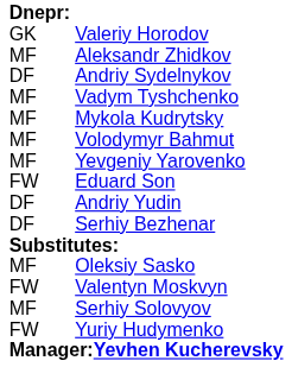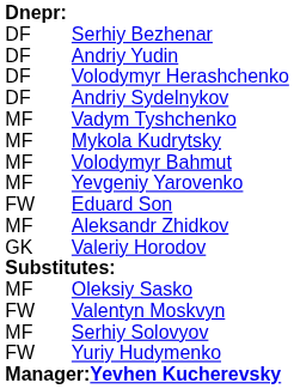 <table cellspacing="0" cellpadding="0" style="font-size:90%; margin:auto;">
 <tr>
 <td colspan="4"><br><strong>Dnepr:</strong></td>
 </tr>
 <tr>
 <th width=25></th>
 <th width=25></th>
 </tr>
 <tr>
-<td>GK</td>
+<td>DF</td>
 <td></td>
-<td><a href='#'>Valeriy Horodov</a></td>
+<td><a href='#'>Serhiy Bezhenar</a></td>
 <td></td>
 <td></td>
 </tr>
 <tr>
-<td>MF</td>
+<td>DF</td>
 <td></td>
-<td><a href='#'>Aleksandr Zhidkov</a></td>
+<td><a href='#'>Andriy Yudin</a></td>
+<td></td>
+<td></td>
+</tr>
+<tr>
+<td>DF</td>
+<td></td>
+<td><a href='#'>Volodymyr Herashchenko</a></td>
 <td></td>
 <td></td>
 </tr>
 <tr>
 <td>DF</td>
 <td></td>
 <td><a href='#'>Andriy Sydelnykov</a></td>
 <td></td>
 </tr>
 <tr>
 <td>MF</td>
 <td></td>
 <td><a href='#'>Vadym Tyshchenko</a></td>
 </tr>
 <tr>
 <td>MF</td>
 <td></td>
 <td><a href='#'>Mykola Kudrytsky</a></td>
 <td></td>
 </tr>
 <tr>
 <td>MF</td>
 <td></td>
 <td><a href='#'>Volodymyr Bahmut</a></td>
 </tr>
 <tr>
 <td>MF</td>
 <td></td>
 <td><a href='#'>Yevgeniy Yarovenko</a></td>
 <td></td>
 </tr>
 <tr>
 <td>FW</td>
 <td></td>
 <td><a href='#'>Eduard Son</a></td>
 <td></td>
 <td></td>
 </tr>
 <tr>
-<td>DF</td>
+<td>MF</td>
 <td></td>
-<td><a href='#'>Andriy Yudin</a></td>
+<td><a href='#'>Aleksandr Zhidkov</a></td>
 <td></td>
 <td></td>
 </tr>
 <tr>
-<td>DF</td>
+<td>GK</td>
 <td></td>
-<td><a href='#'>Serhiy Bezhenar</a></td>
+<td><a href='#'>Valeriy Horodov</a></td>
 <td></td>
 <td></td>
 </tr>
 <tr>
 <td colspan=3><strong>Substitutes:</strong></td>
 </tr>
 <tr>
 <td>MF</td>
 <td></td>
 <td><a href='#'>Oleksiy Sasko</a></td>
 <td></td>
 <td></td>
 </tr>
 <tr>
 <td>FW</td>
 <td></td>
 <td><a href='#'>Valentyn Moskvyn</a></td>
 <td></td>
 <td></td>
 </tr>
 <tr>
 <td>MF</td>
 <td></td>
 <td><a href='#'>Serhiy Solovyov</a></td>
 <td></td>
 <td></td>
 </tr>
 <tr>
 <td>FW</td>
 <td></td>
 <td><a href='#'>Yuriy Hudymenko</a></td>
 <td></td>
 <td></td>
 </tr>
 <tr>
 <td colspan=3><strong>Manager:<a href='#'>Yevhen Kucherevsky</a></strong></td>
 </tr>
 <tr>
 <td colspan=4></td>
 </tr>
 </table>
